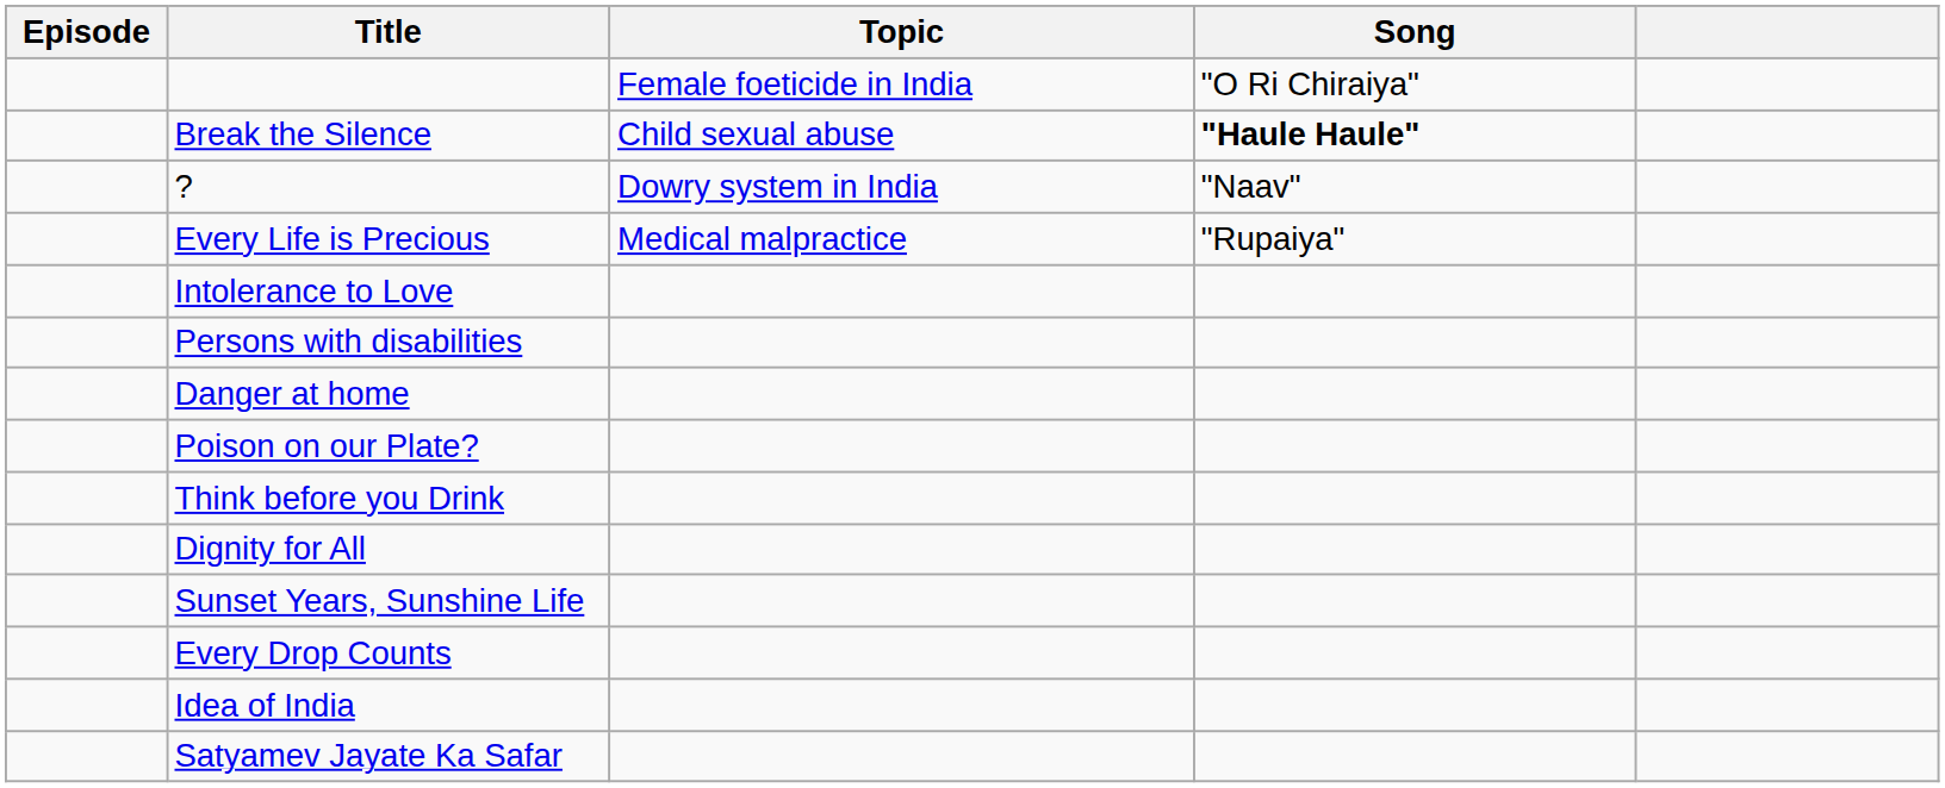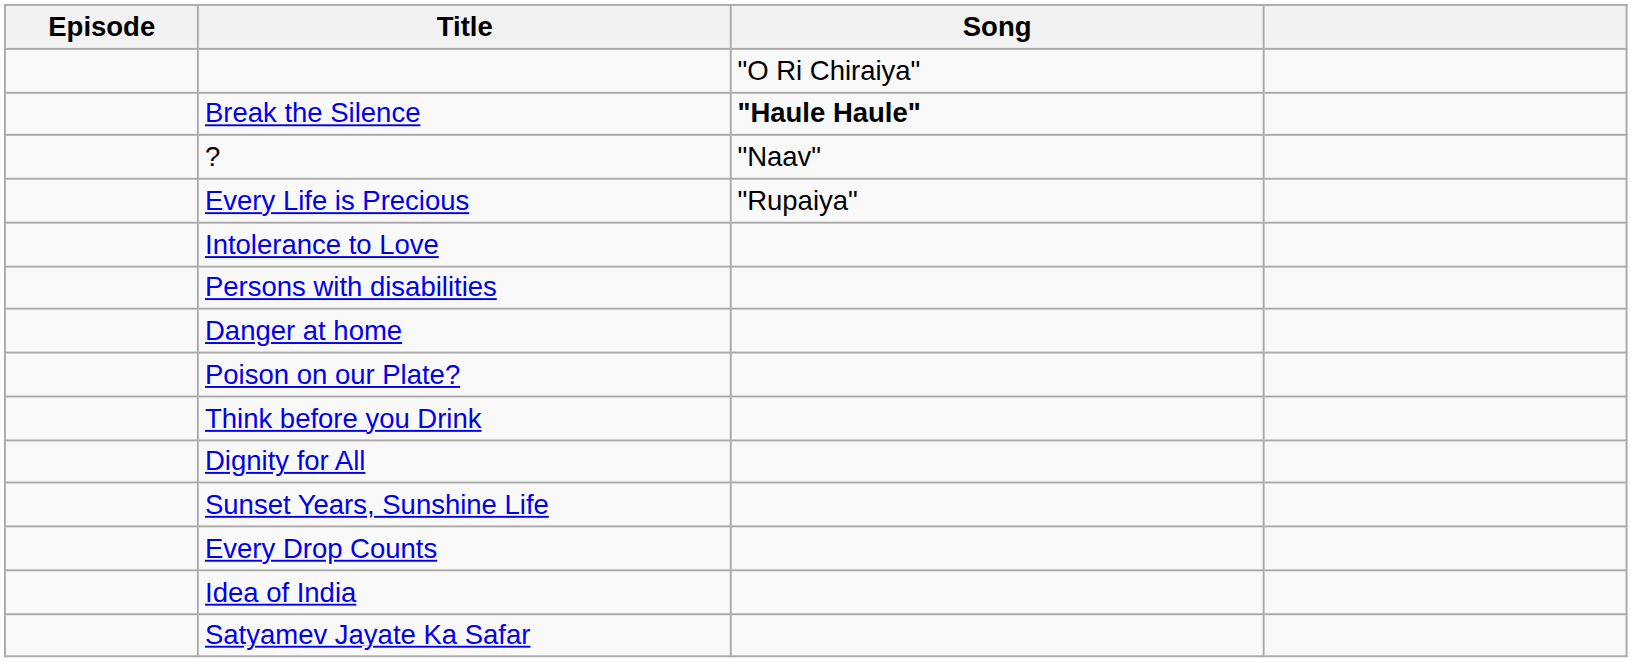 <table class="wikitable" style="font-size: 90%;" " border="2" cellpadding="4" background: #f9f9f9;>
 <tr align="center">
 <th width=8%>Episode</th>
 <th width=22%>Title</th>
-<th width=29%>Topic</th>
 <th width=22%>Song</th>
 <th width=15%></th>
 </tr>
 <tr>
 <td></td>
 <td></td>
-<td><a href='#'>Female foeticide in India</a></td>
 <td>"O Ri Chiraiya"</td>
 <td></td>
 </tr>
 <tr>
 <td></td>
 <td><a href='#'>Break the Silence</a></td>
-<td><a href='#'>Child sexual abuse</a></td>
 <td><strong>"Haule Haule"</strong></td>
 <td></td>
 </tr>
 <tr>
 <td></td>
 <td>?</td>
-<td><a href='#'>Dowry system in India</a></td>
 <td>"Naav"</td>
 <td></td>
 </tr>
 <tr>
 <td></td>
 <td><a href='#'>Every Life is Precious</a></td>
-<td><a href='#'>Medical malpractice</a></td>
 <td>"Rupaiya"</td>
 <td></td>
 </tr>
 <tr>
 <td></td>
 <td><a href='#'>Intolerance to Love</a></td>
 <td></td>
 <td></td>
-<td></td>
 </tr>
 <tr>
 <td></td>
 <td><a href='#'>Persons with disabilities</a></td>
-<td></td>
 <td></td>
 <td></td>
 </tr>
 <tr>
 <td></td>
 <td><a href='#'>Danger at home</a></td>
 <td></td>
 <td></td>
-<td></td>
 </tr>
 <tr>
 <td></td>
 <td><a href='#'>Poison on our Plate?</a></td>
-<td></td>
 <td></td>
 <td></td>
 </tr>
 <tr>
 <td></td>
 <td><a href='#'>Think before you Drink</a></td>
 <td></td>
 <td></td>
-<td></td>
 </tr>
 <tr>
 <td></td>
 <td><a href='#'>Dignity for All</a></td>
-<td></td>
 <td></td>
 <td></td>
 </tr>
 <tr>
 <td></td>
 <td><a href='#'>Sunset Years, Sunshine Life</a></td>
 <td></td>
 <td></td>
-<td></td>
 </tr>
 <tr>
 <td></td>
 <td><a href='#'>Every Drop Counts</a></td>
-<td></td>
 <td></td>
 <td></td>
 </tr>
 <tr>
 <td></td>
 <td><a href='#'>Idea of India</a></td>
 <td></td>
 <td></td>
-<td></td>
 </tr>
 <tr>
 <td></td>
 <td><a href='#'>Satyamev Jayate Ka Safar</a></td>
 <td></td>
 <td></td>
-<td></td>
 </tr>
 </table>
